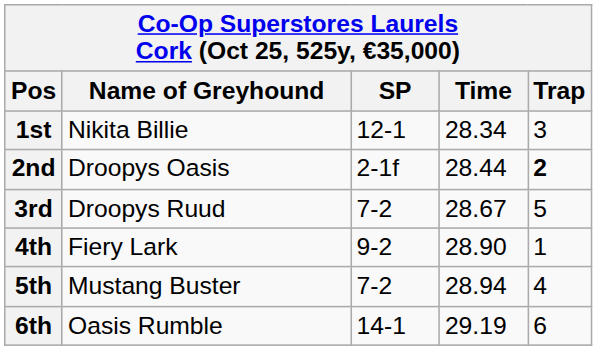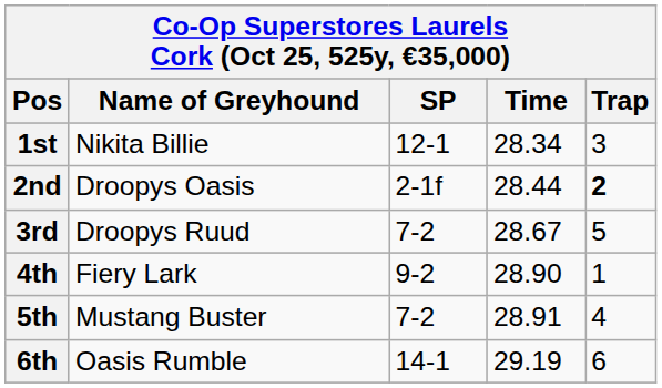 <table class="wikitable">
 <tr>
 <th colspan="6"><a href='#'>Co-Op Superstores Laurels</a><br><a href='#'>Cork</a> (Oct 25, 525y, €35,000)</th>
 </tr>
 <tr>
 <th width=30>Pos</th>
 <th width=180>Name of Greyhound</th>
 <th width=50>SP</th>
 <th width=50>Time</th>
 <th width=30>Trap</th>
 </tr>
 <tr>
 <th>1st</th>
 <td>Nikita Billie </td>
 <td>12-1</td>
 <td>28.34</td>
 <td>3</td>
 </tr>
 <tr>
 <th>2nd</th>
 <td>Droopys Oasis</td>
 <td>2-1f</td>
 <td>28.44</td>
 <td><strong>2</strong></td>
 </tr>
 <tr>
 <th>3rd</th>
 <td>Droopys Ruud</td>
 <td>7-2</td>
 <td>28.67</td>
 <td>5</td>
 </tr>
 <tr>
 <th>4th</th>
 <td>Fiery Lark</td>
 <td>9-2</td>
 <td>28.90</td>
 <td>1</td>
 </tr>
 <tr>
 <th>5th</th>
 <td>Mustang Buster</td>
 <td>7-2</td>
-<td>28.94</td>
+<td>28.91</td>
 <td>4</td>
 </tr>
 <tr>
 <th>6th</th>
 <td>Oasis Rumble</td>
 <td>14-1</td>
 <td>29.19</td>
 <td>6</td>
 </tr>
 </table>
